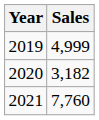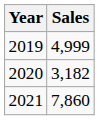 <table class="wikitable sortable mw-collapsible mw-collapsed">
 <tr>
 <th>Year</th>
 <th>Sales</th>
 </tr>
 <tr>
 <td>2019</td>
 <td>4,999</td>
 </tr>
 <tr>
 <td>2020</td>
 <td>3,182</td>
 </tr>
 <tr>
 <td>2021</td>
-<td>7,760</td>
+<td>7,860</td>
 </tr>
 </table>
